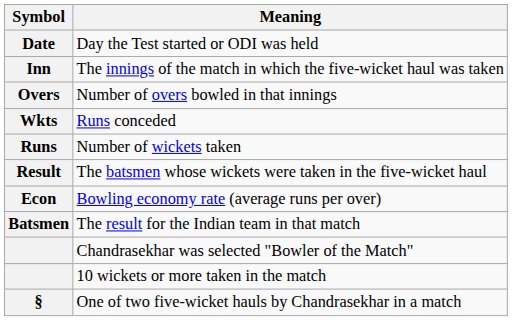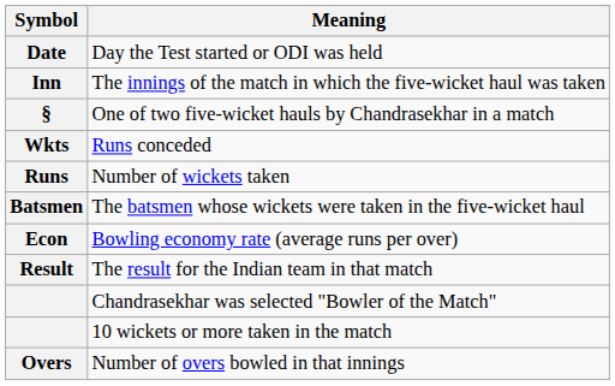 <table class="wikitable plainrowheaders">
 <tr>
 <th>Symbol</th>
 <th>Meaning</th>
 </tr>
 <tr>
 <th scope="row">Date</th>
 <td>Day the Test started or ODI was held</td>
 </tr>
 <tr>
 <th scope="row">Inn</th>
 <td>The <a href='#'>innings</a> of the match in which the five-wicket haul was taken</td>
 </tr>
 <tr>
-<th scope="row">Overs</th>
-<td>Number of <a href='#'>overs</a> bowled in that innings</td>
+<th scope="row">§</th>
+<td>One of two five-wicket hauls by Chandrasekhar in a match</td>
 </tr>
 <tr>
 <th scope="row">Wkts</th>
 <td><a href='#'>Runs</a> conceded</td>
 </tr>
 <tr>
 <th scope="row">Runs</th>
 <td>Number of <a href='#'>wickets</a> taken</td>
 </tr>
 <tr>
-<th scope="row">Result</th>
+<th scope="row">Batsmen</th>
 <td>The <a href='#'>batsmen</a> whose wickets were taken in the five-wicket haul</td>
 </tr>
 <tr>
 <th scope="row">Econ</th>
 <td><a href='#'>Bowling economy rate</a> (average runs per over)</td>
 </tr>
 <tr>
-<th scope="row">Batsmen</th>
+<th scope="row">Result</th>
 <td>The <a href='#'>result</a> for the Indian team in that match</td>
 </tr>
 <tr>
 <th scope="row"></th>
 <td>Chandrasekhar was selected "Bowler of the Match"</td>
 </tr>
 <tr>
 <th scope="row"></th>
 <td>10 wickets or more taken in the match</td>
 </tr>
 <tr>
-<th scope="row">§</th>
-<td>One of two five-wicket hauls by Chandrasekhar in a match</td>
+<th scope="row">Overs</th>
+<td>Number of <a href='#'>overs</a> bowled in that innings</td>
 </tr>
 </table>
